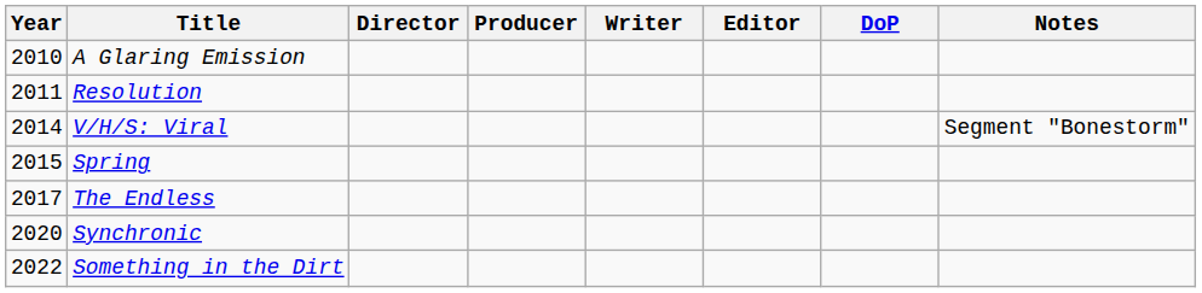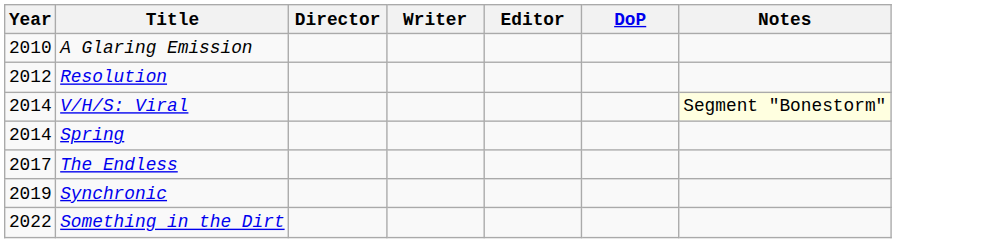 <table class="wikitable">
 <tr>
 <th>Year</th>
 <th>Title</th>
 <th width=65>Director</th>
-<th width=65>Producer</th>
 <th width=65>Writer</th>
 <th width=65>Editor</th>
 <th width=65><a href='#'>DoP</a></th>
 <th>Notes</th>
 </tr>
 <tr>
 <td>2010</td>
 <td><em>A Glaring Emission</em></td>
 <td></td>
 <td></td>
 <td></td>
 <td></td>
 <td></td>
-<td></td>
 </tr>
 <tr>
-<td>2011</td>
+<td>2012</td>
 <td><em><a href='#'>Resolution</a></em></td>
-<td></td>
 <td></td>
 <td></td>
 <td></td>
 <td></td>
 <td></td>
 </tr>
 <tr>
 <td>2014</td>
 <td><em><a href='#'>V/H/S: Viral</a></em></td>
 <td></td>
 <td></td>
 <td></td>
 <td></td>
-<td></td>
-<td>Segment "Bonestorm"</td>
+<td style="background: lightyellow;">Segment "Bonestorm"</td>
 </tr>
 <tr>
-<td>2015</td>
+<td>2014</td>
 <td><em><a href='#'>Spring</a></em></td>
-<td></td>
 <td></td>
 <td></td>
 <td></td>
 <td></td>
 <td></td>
 </tr>
 <tr>
 <td>2017</td>
 <td><em><a href='#'>The Endless</a></em></td>
 <td></td>
 <td></td>
 <td></td>
 <td></td>
 <td></td>
-<td></td>
 </tr>
 <tr>
-<td>2020</td>
+<td>2019</td>
 <td><em><a href='#'>Synchronic</a></em></td>
-<td></td>
 <td></td>
 <td></td>
 <td></td>
 <td></td>
 <td></td>
 </tr>
 <tr>
 <td>2022</td>
 <td><em><a href='#'>Something in the Dirt</a></em></td>
 <td></td>
 <td></td>
 <td></td>
 <td></td>
 <td></td>
-<td></td>
 </tr>
 </table>
